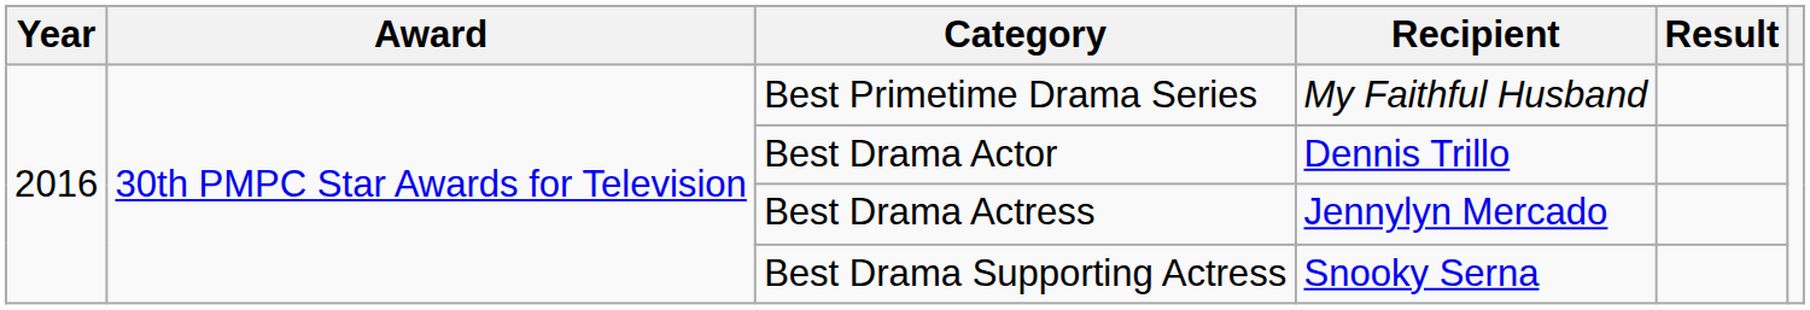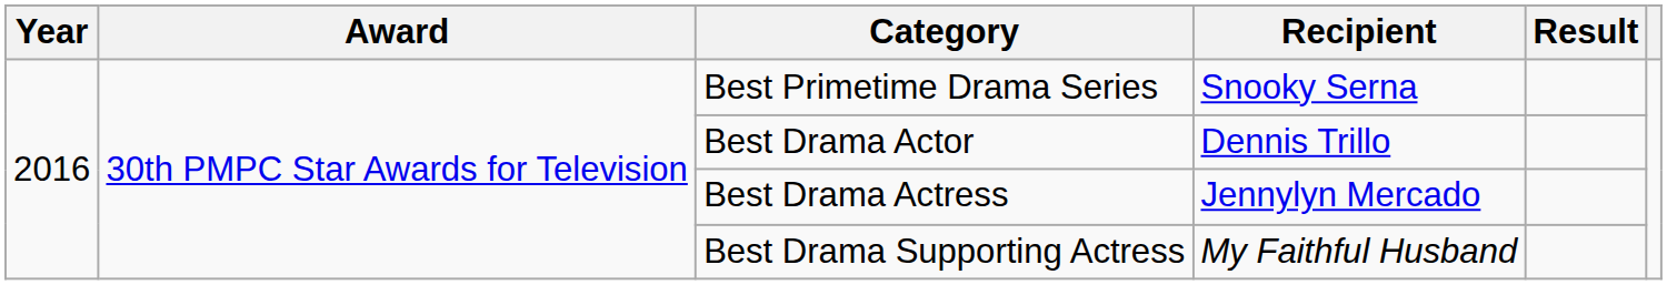 <table class="wikitable">
 <tr>
 <th>Year</th>
 <th>Award</th>
 <th>Category</th>
 <th>Recipient</th>
 <th>Result</th>
 <th></th>
 </tr>
 <tr>
 <td rowspan=4>2016</td>
 <td rowspan=4><a href='#'>30th PMPC Star Awards for Television</a></td>
 <td>Best Primetime Drama Series</td>
-<td><em>My Faithful Husband</em></td>
+<td><a href='#'>Snooky Serna</a></td>
 <td></td>
 <td rowspan=4></td>
 </tr>
 <tr>
 <td>Best Drama Actor</td>
 <td><a href='#'>Dennis Trillo</a></td>
 <td></td>
 </tr>
 <tr>
 <td>Best Drama Actress</td>
 <td><a href='#'>Jennylyn Mercado</a></td>
 <td></td>
 </tr>
 <tr>
 <td>Best Drama Supporting Actress</td>
-<td><a href='#'>Snooky Serna</a></td>
+<td><em>My Faithful Husband</em></td>
 <td></td>
 </tr>
 </table>
